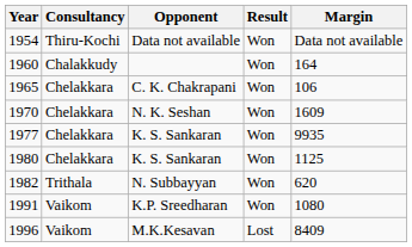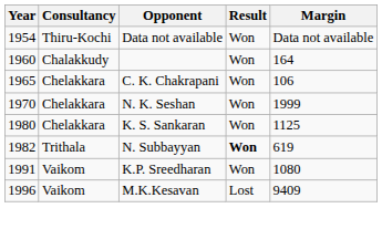 <table class="wikitable sortable">
 <tr>
 <th>Year</th>
 <th>Consultancy</th>
 <th>Opponent</th>
 <th>Result</th>
 <th>Margin</th>
 </tr>
 <tr>
 <td>1954</td>
 <td>Thiru-Kochi</td>
 <td>Data not available</td>
 <td>Won</td>
 <td>Data not available</td>
 </tr>
 <tr>
 <td>1960</td>
 <td>Chalakkudy</td>
 <td></td>
 <td>Won</td>
 <td>164</td>
 </tr>
 <tr>
 <td>1965</td>
 <td>Chelakkara</td>
 <td>C. K. Chakrapani</td>
 <td>Won</td>
 <td>106</td>
 </tr>
 <tr>
 <td>1970</td>
 <td>Chelakkara</td>
 <td>N. K. Seshan</td>
 <td>Won</td>
-<td>1609</td>
-</tr>
-<tr>
-<td>1977</td>
-<td>Chelakkara</td>
-<td>K. S. Sankaran</td>
-<td>Won</td>
-<td>9935</td>
+<td>1999</td>
 </tr>
 <tr>
 <td>1980</td>
 <td>Chelakkara</td>
 <td>K. S. Sankaran</td>
 <td>Won</td>
 <td>1125</td>
 </tr>
 <tr>
 <td>1982</td>
 <td>Trithala</td>
 <td>N. Subbayyan</td>
-<td>Won</td>
-<td>620</td>
+<td><strong>Won</strong></td>
+<td>619</td>
 </tr>
 <tr>
 <td>1991</td>
 <td>Vaikom</td>
 <td>K.P. Sreedharan</td>
 <td>Won</td>
 <td>1080</td>
 </tr>
 <tr>
 <td>1996</td>
 <td>Vaikom</td>
 <td>M.K.Kesavan</td>
 <td>Lost</td>
-<td>8409</td>
+<td>9409</td>
 </tr>
 </table>
